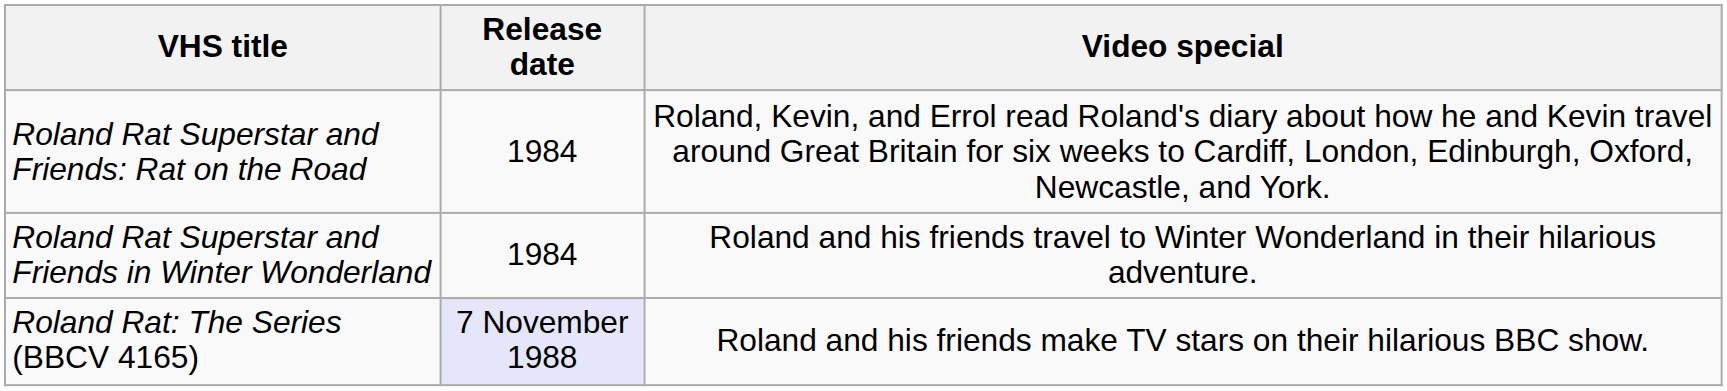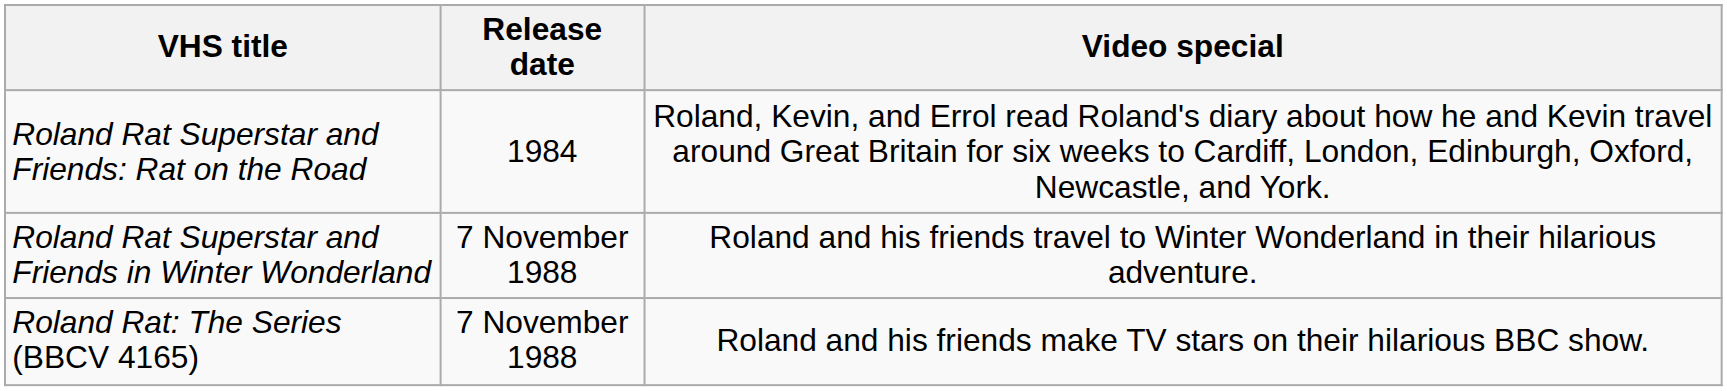 <table class="wikitable">
 <tr>
 <th>VHS title</th>
 <th>Release date</th>
 <th>Video special</th>
 </tr>
 <tr>
 <td><em>Roland Rat Superstar and Friends: Rat on the Road</em></td>
 <td style="text-align:center;">1984</td>
 <td style="text-align:center;">Roland, Kevin, and Errol read Roland's diary about how he and Kevin travel around Great Britain for six weeks to Cardiff, London, Edinburgh, Oxford, Newcastle, and York.</td>
 </tr>
 <tr>
 <td><em>Roland Rat Superstar and Friends in Winter Wonderland</em></td>
-<td style="text-align:center;">1984</td>
+<td style="text-align:center;">7 November 1988</td>
 <td style="text-align:center;">Roland and his friends travel to Winter Wonderland in their hilarious adventure.</td>
 </tr>
 <tr>
 <td><em>Roland Rat: The Series</em> (BBCV 4165)</td>
-<td style="background: lavender; text-align:center;">7 November 1988</td>
+<td style="text-align:center;">7 November 1988</td>
 <td style="text-align:center;">Roland and his friends make TV stars on their hilarious BBC show.</td>
 </tr>
 </table>
